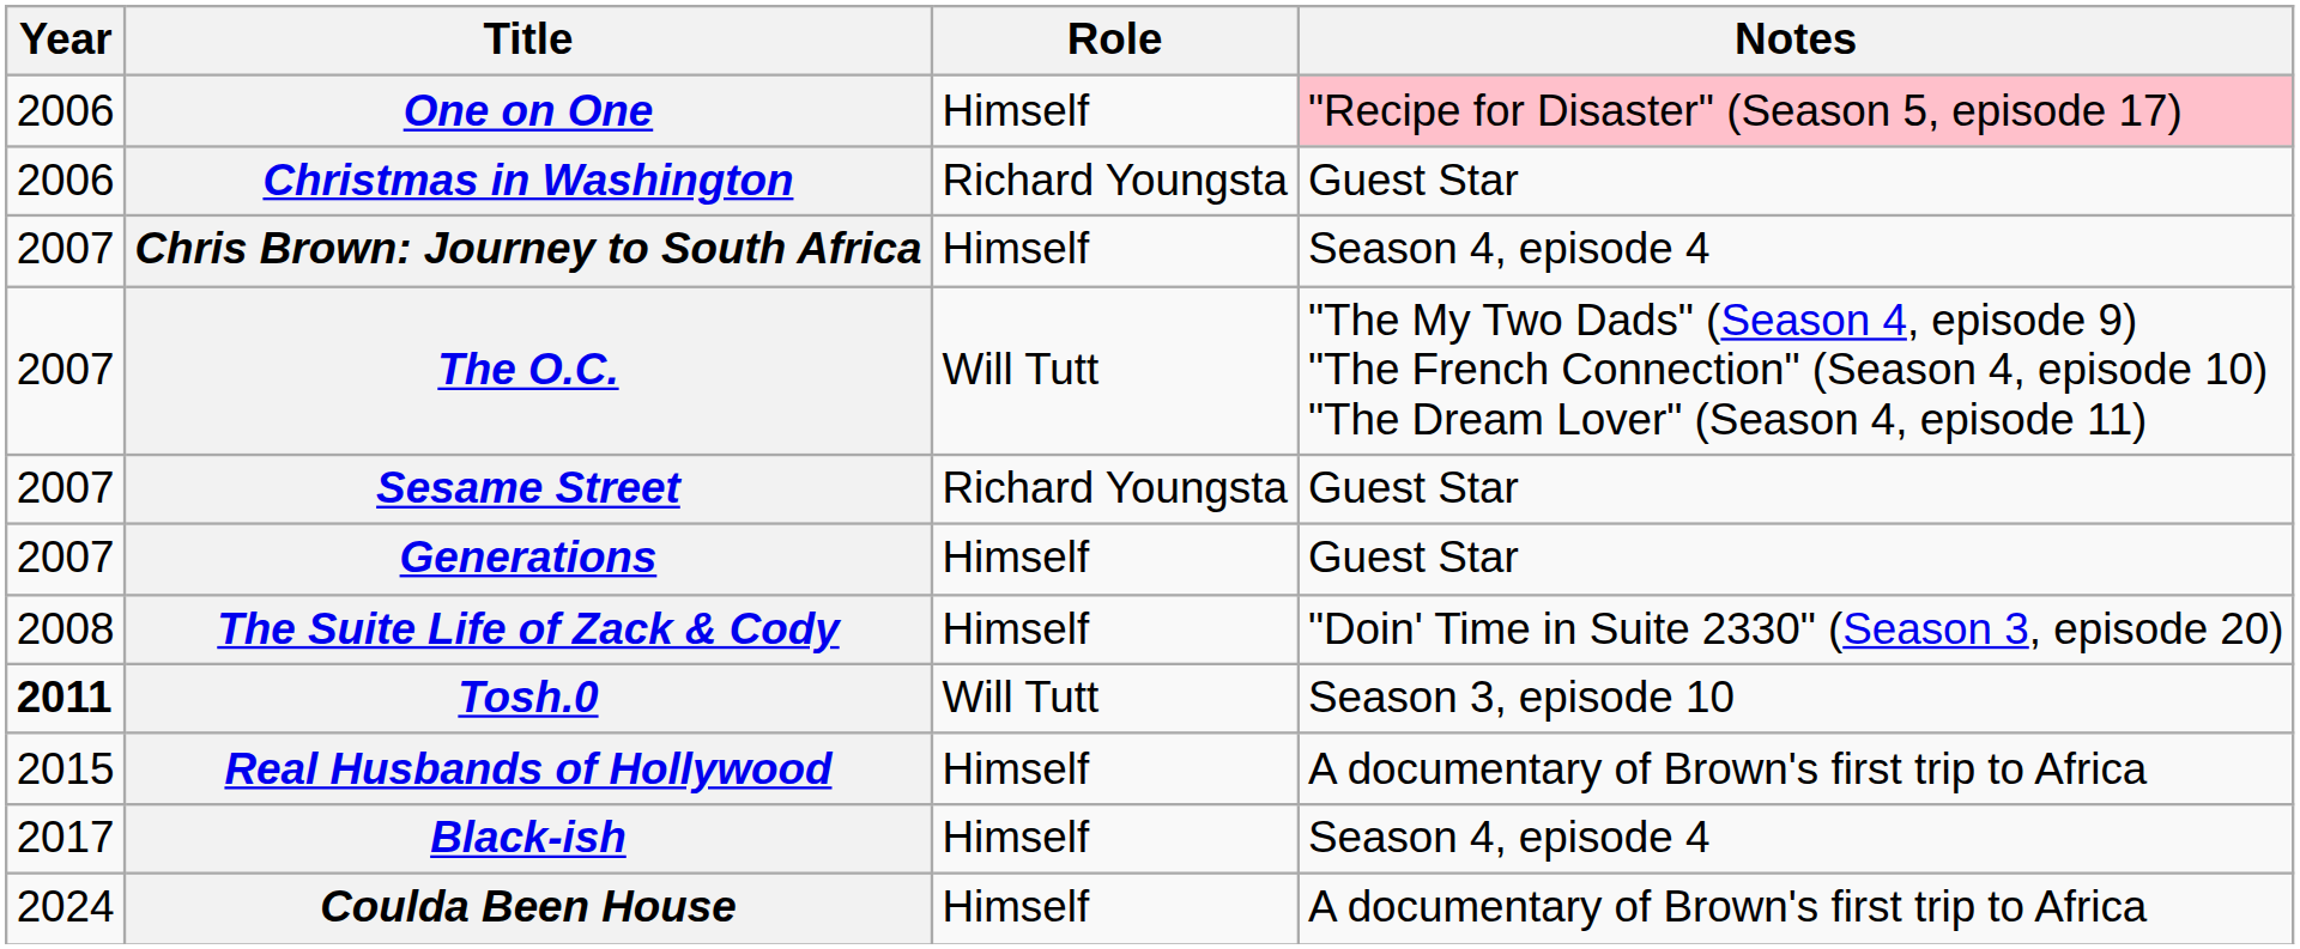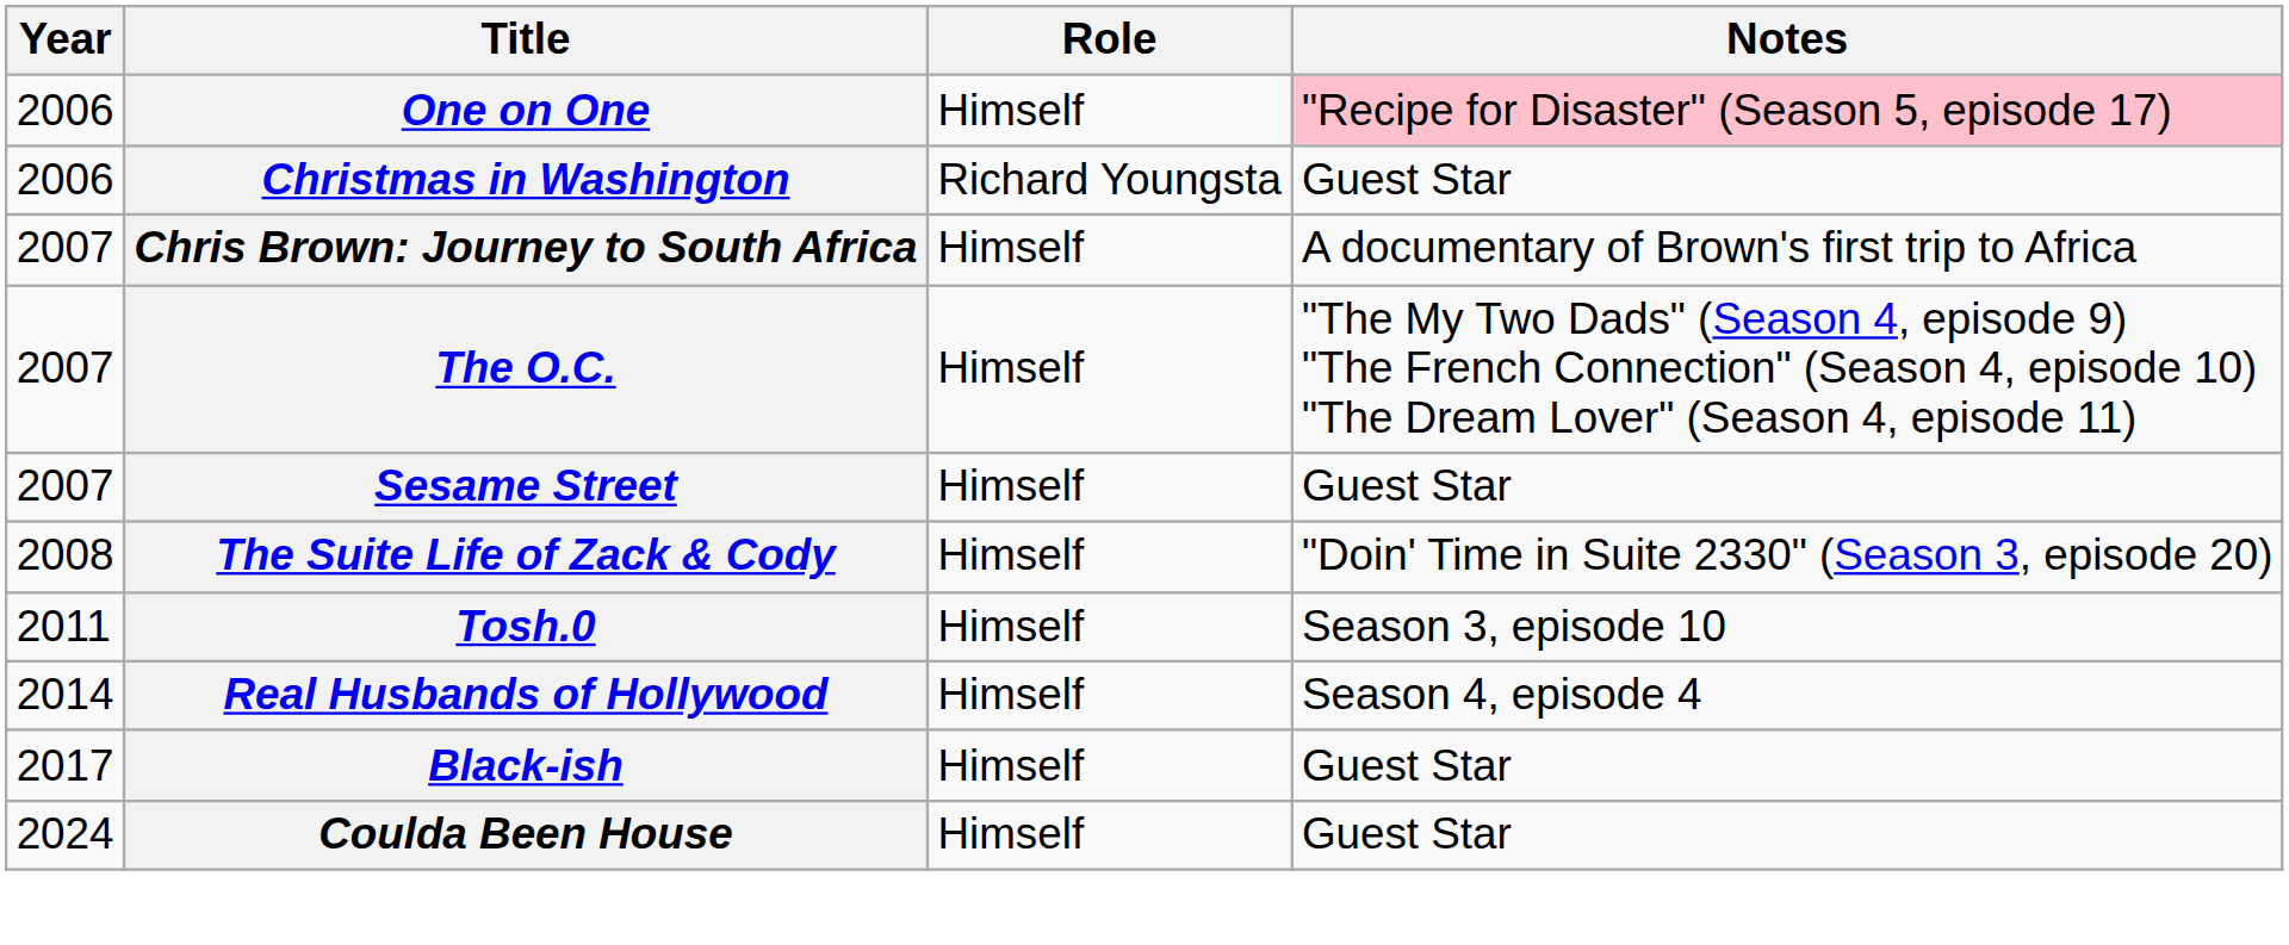 <table class="wikitable plainrowheaders">
 <tr>
 <th scope="col">Year</th>
 <th scope="col">Title</th>
 <th scope="col">Role</th>
 <th scope="col">Notes</th>
 </tr>
 <tr>
 <td>2006</td>
 <th scope="row"><em><a href='#'>One on One</a></em></th>
 <td>Himself</td>
 <td style="background: pink;">"Recipe for Disaster" (Season 5, episode 17)</td>
 </tr>
 <tr>
 <td>2006</td>
 <th scope="row"><em><a href='#'>Christmas in Washington</a></em></th>
 <td>Richard Youngsta</td>
 <td>Guest Star</td>
 </tr>
 <tr>
 <td>2007</td>
 <th scope="row"><em>Chris Brown: Journey to South Africa</em></th>
 <td>Himself</td>
-<td>Season 4, episode 4</td>
+<td>A documentary of Brown's first trip to Africa</td>
 </tr>
 <tr>
 <td>2007</td>
 <th scope="row"><em><a href='#'>The O.C.</a></em></th>
-<td>Will Tutt</td>
+<td>Himself</td>
 <td>"The My Two Dads" (<a href='#'>Season 4</a>, episode 9) <br> "The French Connection" (Season 4, episode 10) <br> "The Dream Lover" (Season 4, episode 11)</td>
 </tr>
 <tr>
 <td>2007</td>
 <th scope="row"><em><a href='#'>Sesame Street</a></em></th>
-<td>Richard Youngsta</td>
-<td>Guest Star</td>
-</tr>
-<tr>
-<td>2007</td>
-<th scope="row"><em><a href='#'>Generations</a></em></th>
 <td>Himself</td>
 <td>Guest Star</td>
 </tr>
 <tr>
 <td>2008</td>
 <th scope="row"><em><a href='#'>The Suite Life of Zack & Cody</a></em></th>
 <td>Himself</td>
 <td>"Doin' Time in Suite 2330" (<a href='#'>Season 3</a>, episode 20)</td>
 </tr>
 <tr>
-<td><strong>2011</strong></td>
+<td>2011</td>
 <th scope="row"><em><a href='#'>Tosh.0</a></em></th>
-<td>Will Tutt</td>
+<td>Himself</td>
 <td>Season 3, episode 10</td>
 </tr>
 <tr>
-<td>2015</td>
+<td>2014</td>
 <th scope="row"><em><a href='#'>Real Husbands of Hollywood</a></em></th>
 <td>Himself</td>
-<td>A documentary of Brown's first trip to Africa</td>
+<td>Season 4, episode 4</td>
 </tr>
 <tr>
 <td>2017</td>
 <th scope="row"><em><a href='#'>Black-ish</a></em></th>
 <td>Himself</td>
-<td>Season 4, episode 4</td>
+<td>Guest Star</td>
 </tr>
 <tr>
 <td>2024</td>
 <th scope="row"><em>Coulda Been House</em></th>
 <td>Himself</td>
-<td>A documentary of Brown's first trip to Africa</td>
+<td>Guest Star</td>
 </tr>
 </table>
